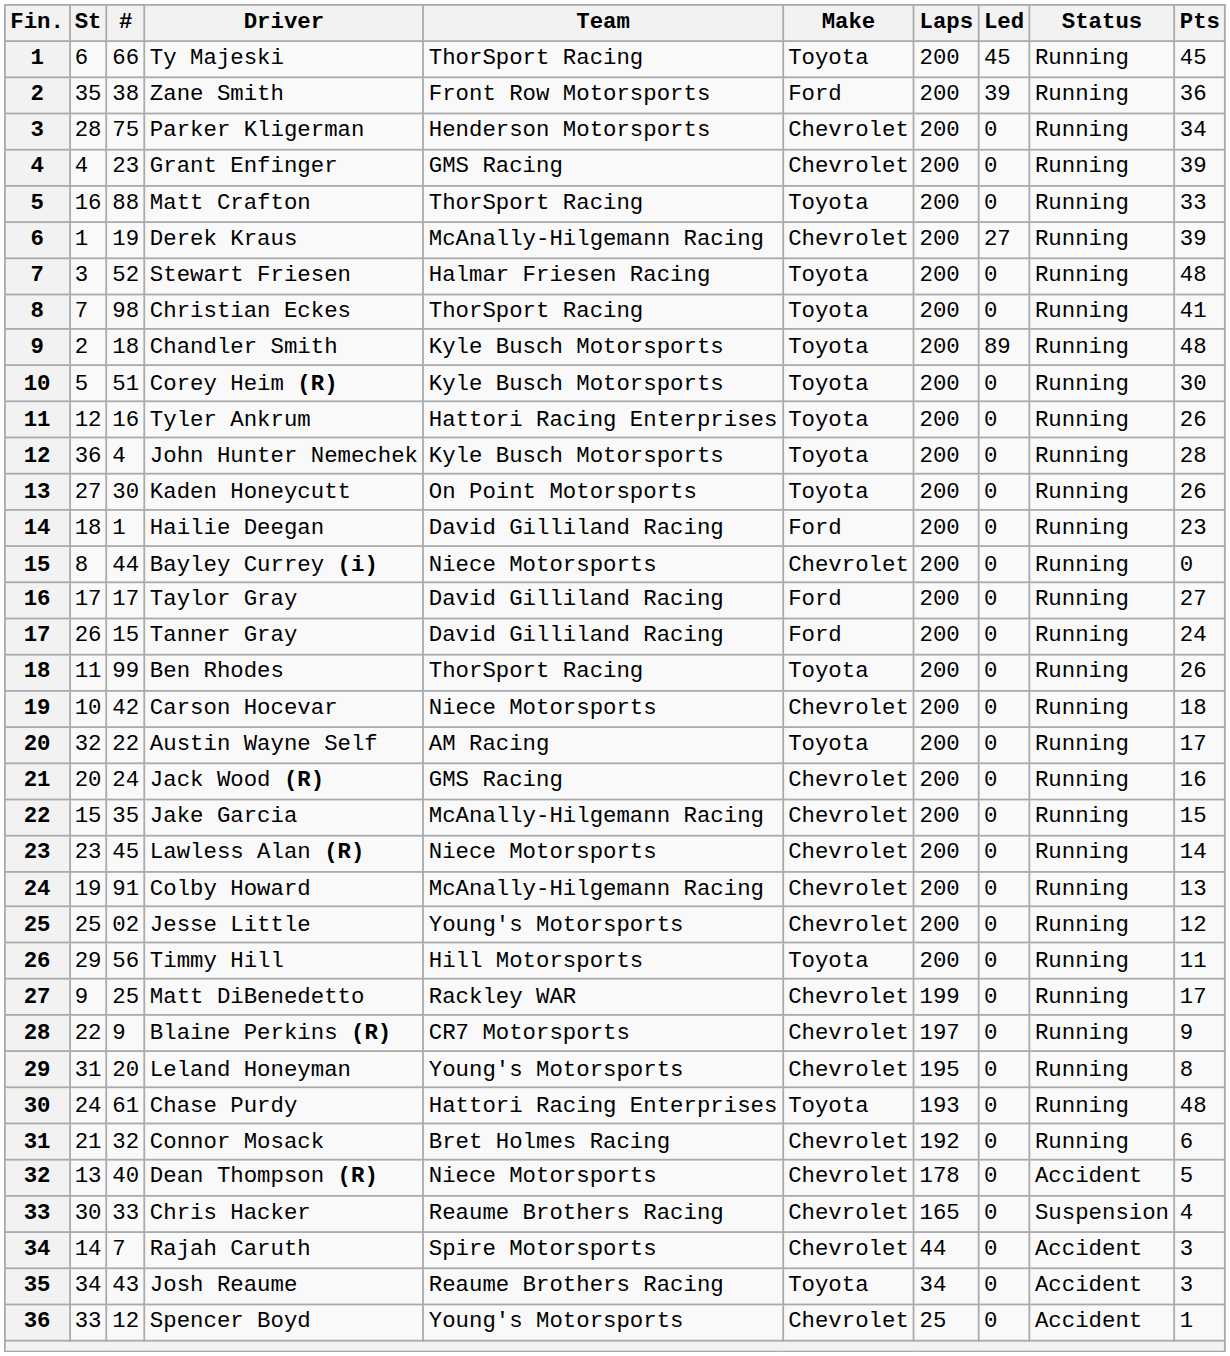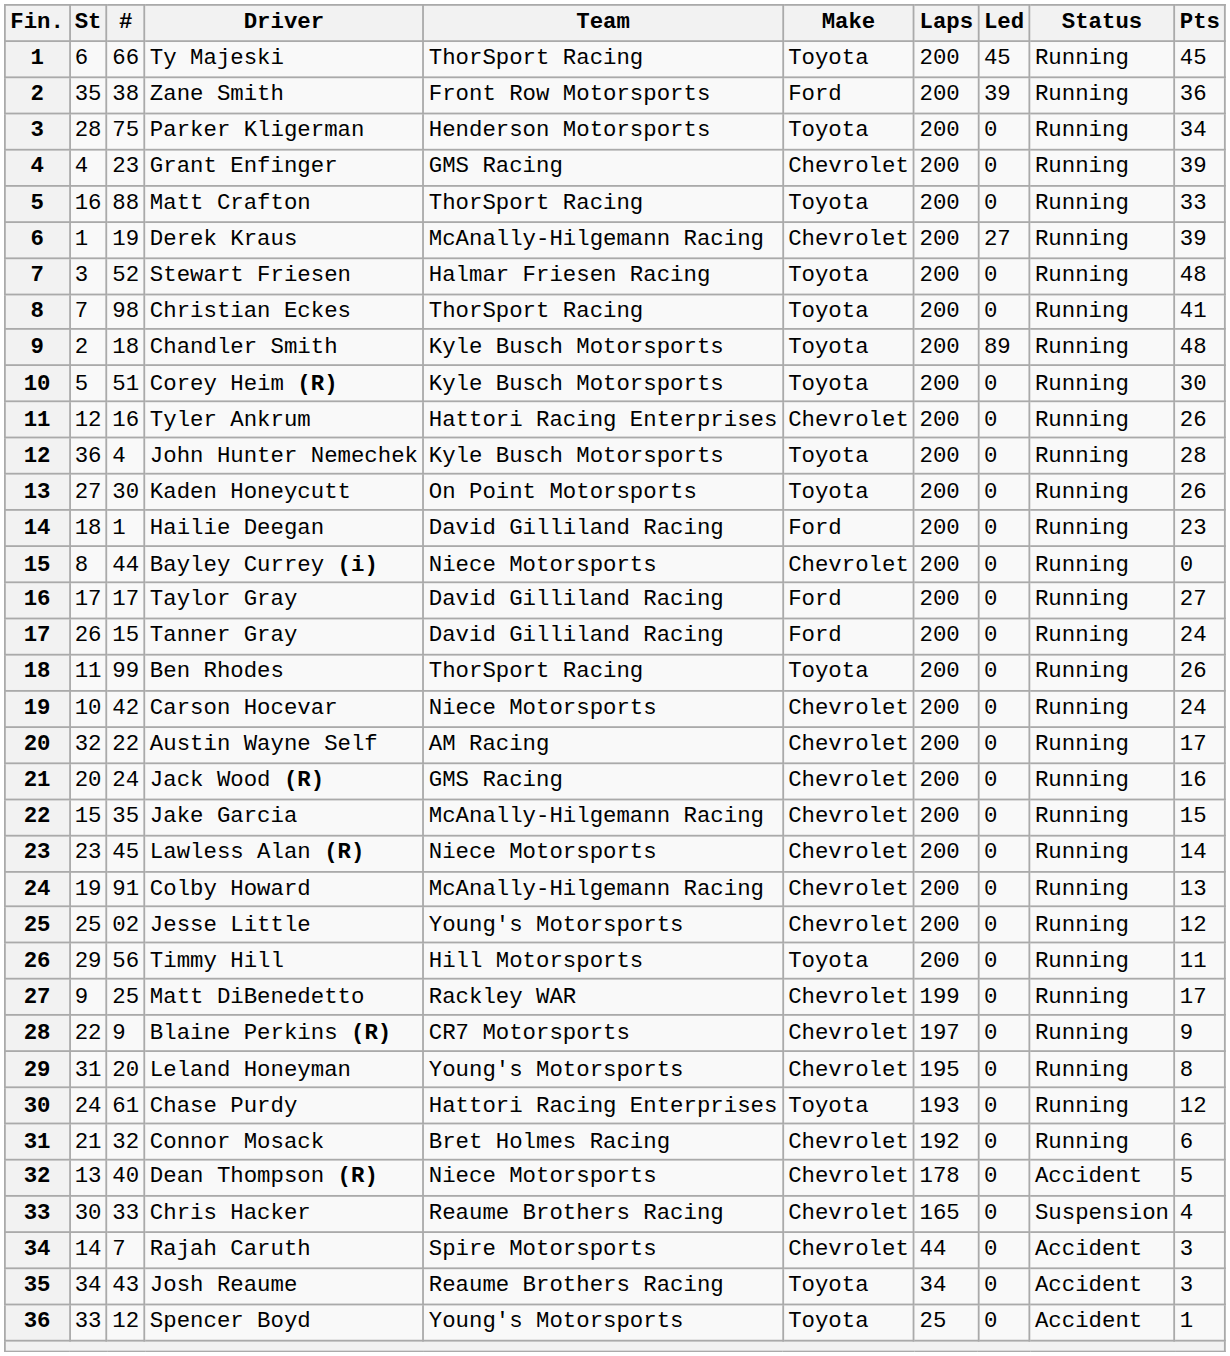 <table class="wikitable" style="font-size:95%">
 <tr>
 <th>Fin.</th>
 <th>St</th>
 <th>#</th>
 <th>Driver</th>
 <th>Team</th>
 <th>Make</th>
 <th>Laps</th>
 <th>Led</th>
 <th>Status</th>
 <th>Pts</th>
 </tr>
 <tr>
 <th>1</th>
 <td>6</td>
 <td>66</td>
 <td>Ty Majeski</td>
 <td>ThorSport Racing</td>
 <td>Toyota</td>
 <td>200</td>
 <td>45</td>
 <td>Running</td>
 <td>45</td>
 </tr>
 <tr>
 <th>2</th>
 <td>35</td>
 <td>38</td>
 <td>Zane Smith</td>
 <td>Front Row Motorsports</td>
 <td>Ford</td>
 <td>200</td>
 <td>39</td>
 <td>Running</td>
 <td>36</td>
 </tr>
 <tr>
 <th>3</th>
 <td>28</td>
 <td>75</td>
 <td>Parker Kligerman</td>
 <td>Henderson Motorsports</td>
-<td>Chevrolet</td>
+<td>Toyota</td>
 <td>200</td>
 <td>0</td>
 <td>Running</td>
 <td>34</td>
 </tr>
 <tr>
 <th>4</th>
 <td>4</td>
 <td>23</td>
 <td>Grant Enfinger</td>
 <td>GMS Racing</td>
 <td>Chevrolet</td>
 <td>200</td>
 <td>0</td>
 <td>Running</td>
 <td>39</td>
 </tr>
 <tr>
 <th>5</th>
 <td>16</td>
 <td>88</td>
 <td>Matt Crafton</td>
 <td>ThorSport Racing</td>
 <td>Toyota</td>
 <td>200</td>
 <td>0</td>
 <td>Running</td>
 <td>33</td>
 </tr>
 <tr>
 <th>6</th>
 <td>1</td>
 <td>19</td>
 <td>Derek Kraus</td>
 <td>McAnally-Hilgemann Racing</td>
 <td>Chevrolet</td>
 <td>200</td>
 <td>27</td>
 <td>Running</td>
 <td>39</td>
 </tr>
 <tr>
 <th>7</th>
 <td>3</td>
 <td>52</td>
 <td>Stewart Friesen</td>
 <td>Halmar Friesen Racing</td>
 <td>Toyota</td>
 <td>200</td>
 <td>0</td>
 <td>Running</td>
 <td>48</td>
 </tr>
 <tr>
 <th>8</th>
 <td>7</td>
 <td>98</td>
 <td>Christian Eckes</td>
 <td>ThorSport Racing</td>
 <td>Toyota</td>
 <td>200</td>
 <td>0</td>
 <td>Running</td>
 <td>41</td>
 </tr>
 <tr>
 <th>9</th>
 <td>2</td>
 <td>18</td>
 <td>Chandler Smith</td>
 <td>Kyle Busch Motorsports</td>
 <td>Toyota</td>
 <td>200</td>
 <td>89</td>
 <td>Running</td>
 <td>48</td>
 </tr>
 <tr>
 <th>10</th>
 <td>5</td>
 <td>51</td>
 <td>Corey Heim <strong>(R)</strong></td>
 <td>Kyle Busch Motorsports</td>
 <td>Toyota</td>
 <td>200</td>
 <td>0</td>
 <td>Running</td>
 <td>30</td>
 </tr>
 <tr>
 <th>11</th>
 <td>12</td>
 <td>16</td>
 <td>Tyler Ankrum</td>
 <td>Hattori Racing Enterprises</td>
-<td>Toyota</td>
+<td>Chevrolet</td>
 <td>200</td>
 <td>0</td>
 <td>Running</td>
 <td>26</td>
 </tr>
 <tr>
 <th>12</th>
 <td>36</td>
 <td>4</td>
 <td>John Hunter Nemechek</td>
 <td>Kyle Busch Motorsports</td>
 <td>Toyota</td>
 <td>200</td>
 <td>0</td>
 <td>Running</td>
 <td>28</td>
 </tr>
 <tr>
 <th>13</th>
 <td>27</td>
 <td>30</td>
 <td>Kaden Honeycutt</td>
 <td>On Point Motorsports</td>
 <td>Toyota</td>
 <td>200</td>
 <td>0</td>
 <td>Running</td>
 <td>26</td>
 </tr>
 <tr>
 <th>14</th>
 <td>18</td>
 <td>1</td>
 <td>Hailie Deegan</td>
 <td>David Gilliland Racing</td>
 <td>Ford</td>
 <td>200</td>
 <td>0</td>
 <td>Running</td>
 <td>23</td>
 </tr>
 <tr>
 <th>15</th>
 <td>8</td>
 <td>44</td>
 <td>Bayley Currey <strong>(i)</strong></td>
 <td>Niece Motorsports</td>
 <td>Chevrolet</td>
 <td>200</td>
 <td>0</td>
 <td>Running</td>
 <td>0</td>
 </tr>
 <tr>
 <th>16</th>
 <td>17</td>
 <td>17</td>
 <td>Taylor Gray</td>
 <td>David Gilliland Racing</td>
 <td>Ford</td>
 <td>200</td>
 <td>0</td>
 <td>Running</td>
 <td>27</td>
 </tr>
 <tr>
 <th>17</th>
 <td>26</td>
 <td>15</td>
 <td>Tanner Gray</td>
 <td>David Gilliland Racing</td>
 <td>Ford</td>
 <td>200</td>
 <td>0</td>
 <td>Running</td>
 <td>24</td>
 </tr>
 <tr>
 <th>18</th>
 <td>11</td>
 <td>99</td>
 <td>Ben Rhodes</td>
 <td>ThorSport Racing</td>
 <td>Toyota</td>
 <td>200</td>
 <td>0</td>
 <td>Running</td>
 <td>26</td>
 </tr>
 <tr>
 <th>19</th>
 <td>10</td>
 <td>42</td>
 <td>Carson Hocevar</td>
 <td>Niece Motorsports</td>
 <td>Chevrolet</td>
 <td>200</td>
 <td>0</td>
 <td>Running</td>
-<td>18</td>
+<td>24</td>
 </tr>
 <tr>
 <th>20</th>
 <td>32</td>
 <td>22</td>
 <td>Austin Wayne Self</td>
 <td>AM Racing</td>
-<td>Toyota</td>
+<td>Chevrolet</td>
 <td>200</td>
 <td>0</td>
 <td>Running</td>
 <td>17</td>
 </tr>
 <tr>
 <th>21</th>
 <td>20</td>
 <td>24</td>
 <td>Jack Wood <strong>(R)</strong></td>
 <td>GMS Racing</td>
 <td>Chevrolet</td>
 <td>200</td>
 <td>0</td>
 <td>Running</td>
 <td>16</td>
 </tr>
 <tr>
 <th>22</th>
 <td>15</td>
 <td>35</td>
 <td>Jake Garcia</td>
 <td>McAnally-Hilgemann Racing</td>
 <td>Chevrolet</td>
 <td>200</td>
 <td>0</td>
 <td>Running</td>
 <td>15</td>
 </tr>
 <tr>
 <th>23</th>
 <td>23</td>
 <td>45</td>
 <td>Lawless Alan <strong>(R)</strong></td>
 <td>Niece Motorsports</td>
 <td>Chevrolet</td>
 <td>200</td>
 <td>0</td>
 <td>Running</td>
 <td>14</td>
 </tr>
 <tr>
 <th>24</th>
 <td>19</td>
 <td>91</td>
 <td>Colby Howard</td>
 <td>McAnally-Hilgemann Racing</td>
 <td>Chevrolet</td>
 <td>200</td>
 <td>0</td>
 <td>Running</td>
 <td>13</td>
 </tr>
 <tr>
 <th>25</th>
 <td>25</td>
 <td>02</td>
 <td>Jesse Little</td>
 <td>Young's Motorsports</td>
 <td>Chevrolet</td>
 <td>200</td>
 <td>0</td>
 <td>Running</td>
 <td>12</td>
 </tr>
 <tr>
 <th>26</th>
 <td>29</td>
 <td>56</td>
 <td>Timmy Hill</td>
 <td>Hill Motorsports</td>
 <td>Toyota</td>
 <td>200</td>
 <td>0</td>
 <td>Running</td>
 <td>11</td>
 </tr>
 <tr>
 <th>27</th>
 <td>9</td>
 <td>25</td>
 <td>Matt DiBenedetto</td>
 <td>Rackley WAR</td>
 <td>Chevrolet</td>
 <td>199</td>
 <td>0</td>
 <td>Running</td>
 <td>17</td>
 </tr>
 <tr>
 <th>28</th>
 <td>22</td>
 <td>9</td>
 <td>Blaine Perkins <strong>(R)</strong></td>
 <td>CR7 Motorsports</td>
 <td>Chevrolet</td>
 <td>197</td>
 <td>0</td>
 <td>Running</td>
 <td>9</td>
 </tr>
 <tr>
 <th>29</th>
 <td>31</td>
 <td>20</td>
 <td>Leland Honeyman</td>
 <td>Young's Motorsports</td>
 <td>Chevrolet</td>
 <td>195</td>
 <td>0</td>
 <td>Running</td>
 <td>8</td>
 </tr>
 <tr>
 <th>30</th>
 <td>24</td>
 <td>61</td>
 <td>Chase Purdy</td>
 <td>Hattori Racing Enterprises</td>
 <td>Toyota</td>
 <td>193</td>
 <td>0</td>
 <td>Running</td>
-<td>48</td>
+<td>12</td>
 </tr>
 <tr>
 <th>31</th>
 <td>21</td>
 <td>32</td>
 <td>Connor Mosack</td>
 <td>Bret Holmes Racing</td>
 <td>Chevrolet</td>
 <td>192</td>
 <td>0</td>
 <td>Running</td>
 <td>6</td>
 </tr>
 <tr>
 <th>32</th>
 <td>13</td>
 <td>40</td>
 <td>Dean Thompson <strong>(R)</strong></td>
 <td>Niece Motorsports</td>
 <td>Chevrolet</td>
 <td>178</td>
 <td>0</td>
 <td>Accident</td>
 <td>5</td>
 </tr>
 <tr>
 <th>33</th>
 <td>30</td>
 <td>33</td>
 <td>Chris Hacker</td>
 <td>Reaume Brothers Racing</td>
 <td>Chevrolet</td>
 <td>165</td>
 <td>0</td>
 <td>Suspension</td>
 <td>4</td>
 </tr>
 <tr>
 <th>34</th>
 <td>14</td>
 <td>7</td>
 <td>Rajah Caruth</td>
 <td>Spire Motorsports</td>
 <td>Chevrolet</td>
 <td>44</td>
 <td>0</td>
 <td>Accident</td>
 <td>3</td>
 </tr>
 <tr>
 <th>35</th>
 <td>34</td>
 <td>43</td>
 <td>Josh Reaume</td>
 <td>Reaume Brothers Racing</td>
 <td>Toyota</td>
 <td>34</td>
 <td>0</td>
 <td>Accident</td>
 <td>3</td>
 </tr>
 <tr>
 <th>36</th>
 <td>33</td>
 <td>12</td>
 <td>Spencer Boyd</td>
 <td>Young's Motorsports</td>
-<td>Chevrolet</td>
+<td>Toyota</td>
 <td>25</td>
 <td>0</td>
 <td>Accident</td>
 <td>1</td>
 </tr>
 <tr>
 <th colspan="10"></th>
 </tr>
 </table>
